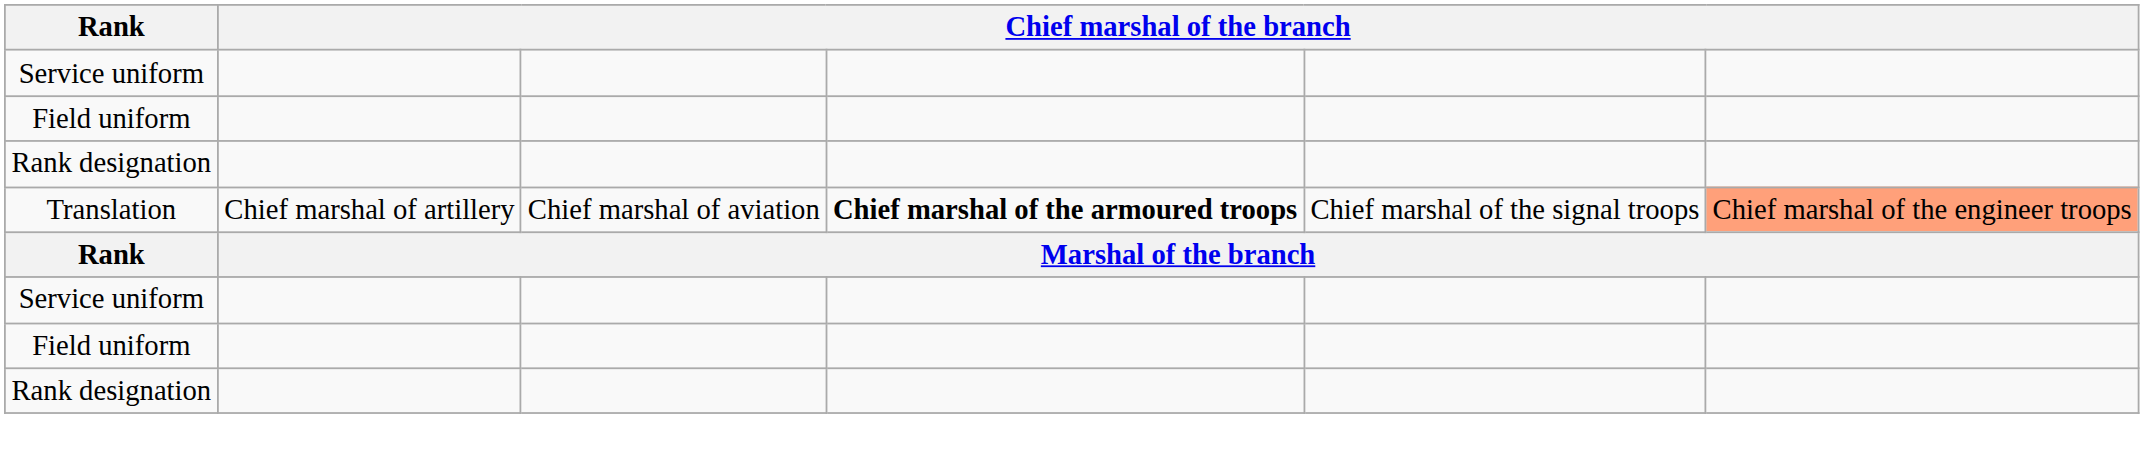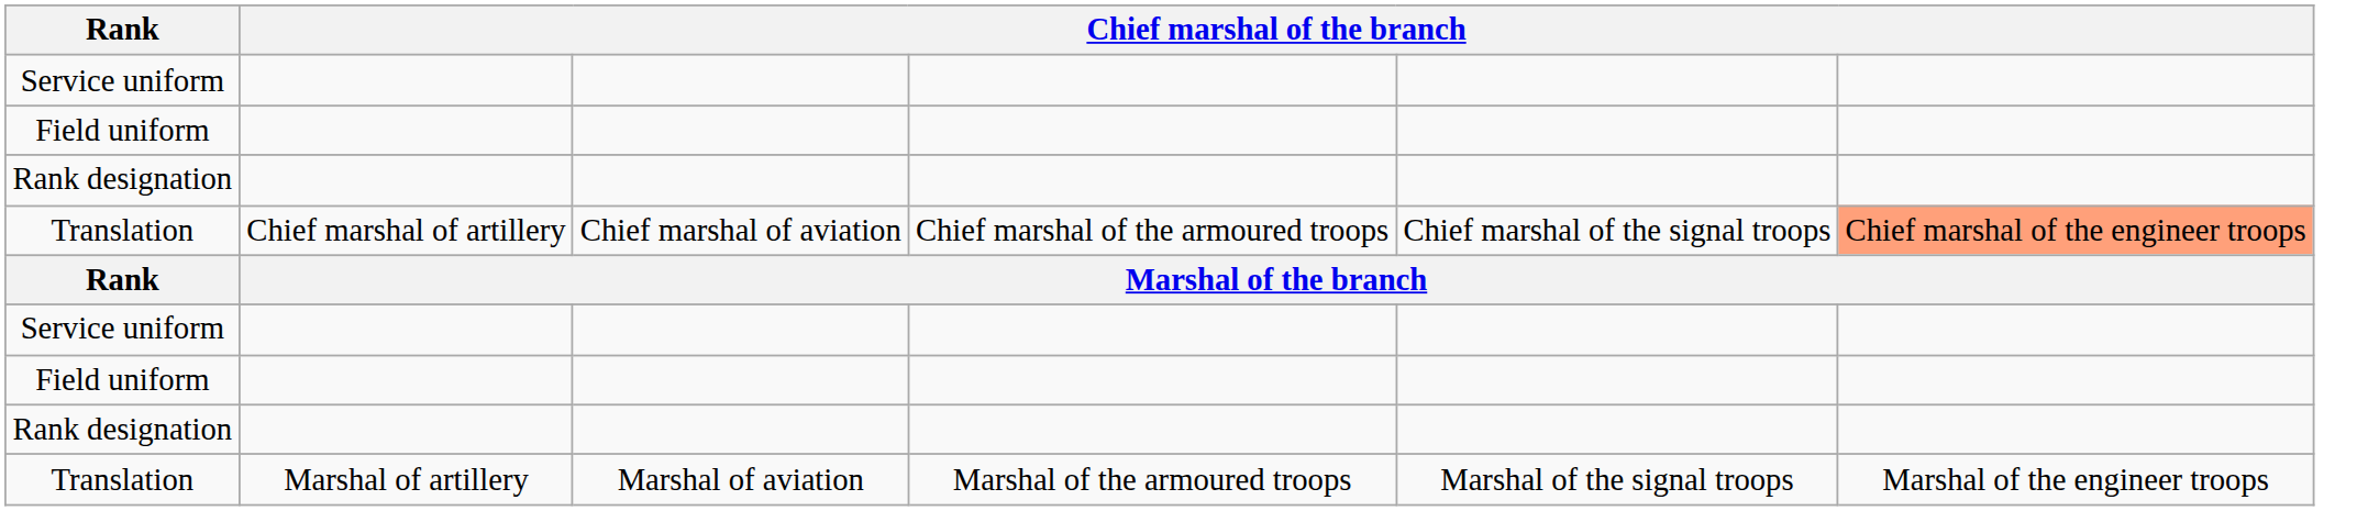 <table class="wikitable" style="text-align:center;">
 <tr>
 <th>Rank</th>
 <th colspan=5><a href='#'>Chief marshal of the branch</a></th>
 </tr>
 <tr>
 <td>Service uniform</td>
 <td></td>
 <td></td>
 <td></td>
 <td></td>
 <td></td>
 </tr>
 <tr>
 <td>Field uniform</td>
 <td></td>
 <td></td>
 <td></td>
 <td></td>
 <td></td>
 </tr>
 <tr>
 <td>Rank designation</td>
 <td><br></td>
 <td><br></td>
 <td><br></td>
 <td><br></td>
 <td><br></td>
 </tr>
 <tr>
 <td>Translation</td>
 <td>Chief marshal of artillery</td>
 <td>Chief marshal of aviation</td>
-<td><strong>Chief marshal of the armoured troops</strong></td>
+<td>Chief marshal of the armoured troops</td>
 <td>Chief marshal of the signal troops</td>
 <td style="background: lightsalmon;">Chief marshal of the engineer troops</td>
 </tr>
 <tr>
 <th>Rank</th>
 <th colspan=5><a href='#'>Marshal of the branch</a></th>
 </tr>
 <tr>
 <td>Service uniform</td>
 <td> </td>
 <td> </td>
 <td> </td>
 <td></td>
 <td></td>
 </tr>
 <tr>
 <td>Field uniform</td>
 <td> </td>
 <td> </td>
 <td> </td>
 <td></td>
 <td></td>
 </tr>
 <tr>
 <td>Rank designation</td>
 <td><br></td>
 <td><br></td>
 <td><br></td>
 <td><br></td>
 <td><br></td>
 </tr>
+<tr>
+<td>Translation</td>
+<td>Marshal of artillery</td>
+<td>Marshal of aviation</td>
+<td>Marshal of the armoured troops</td>
+<td>Marshal of the signal troops</td>
+<td>Marshal of the engineer troops</td>
+</tr>
 </table>
